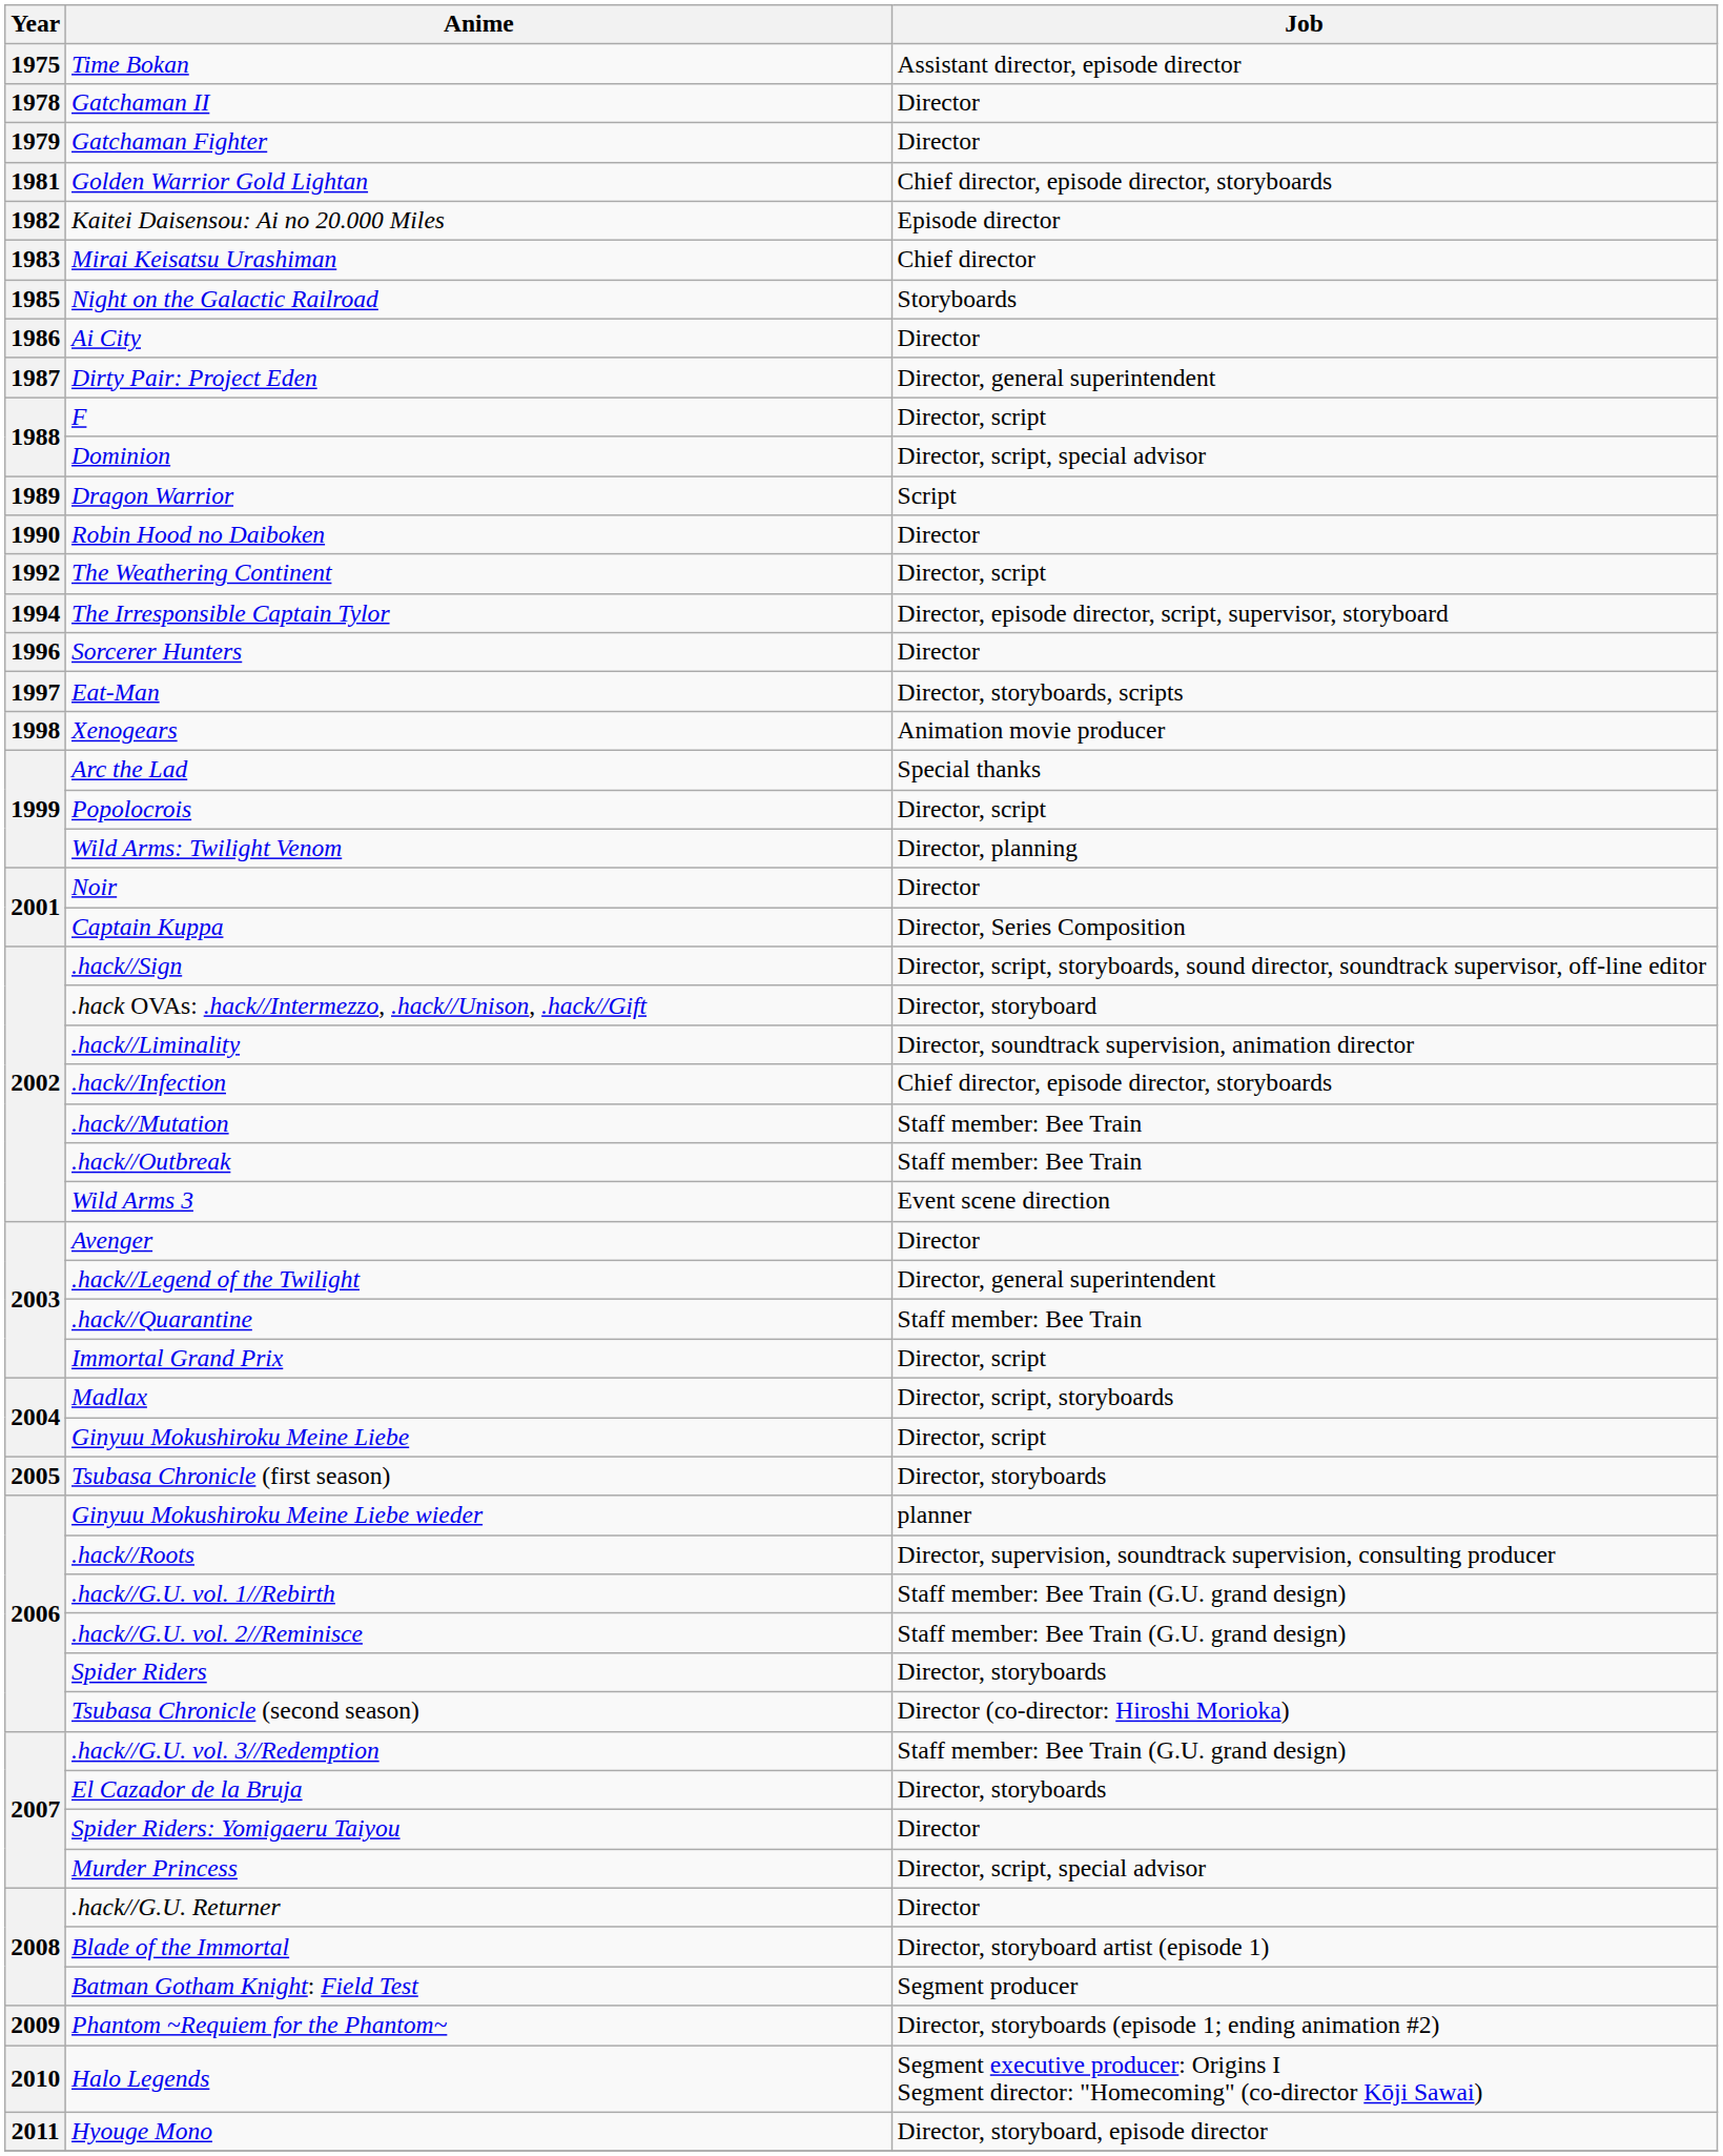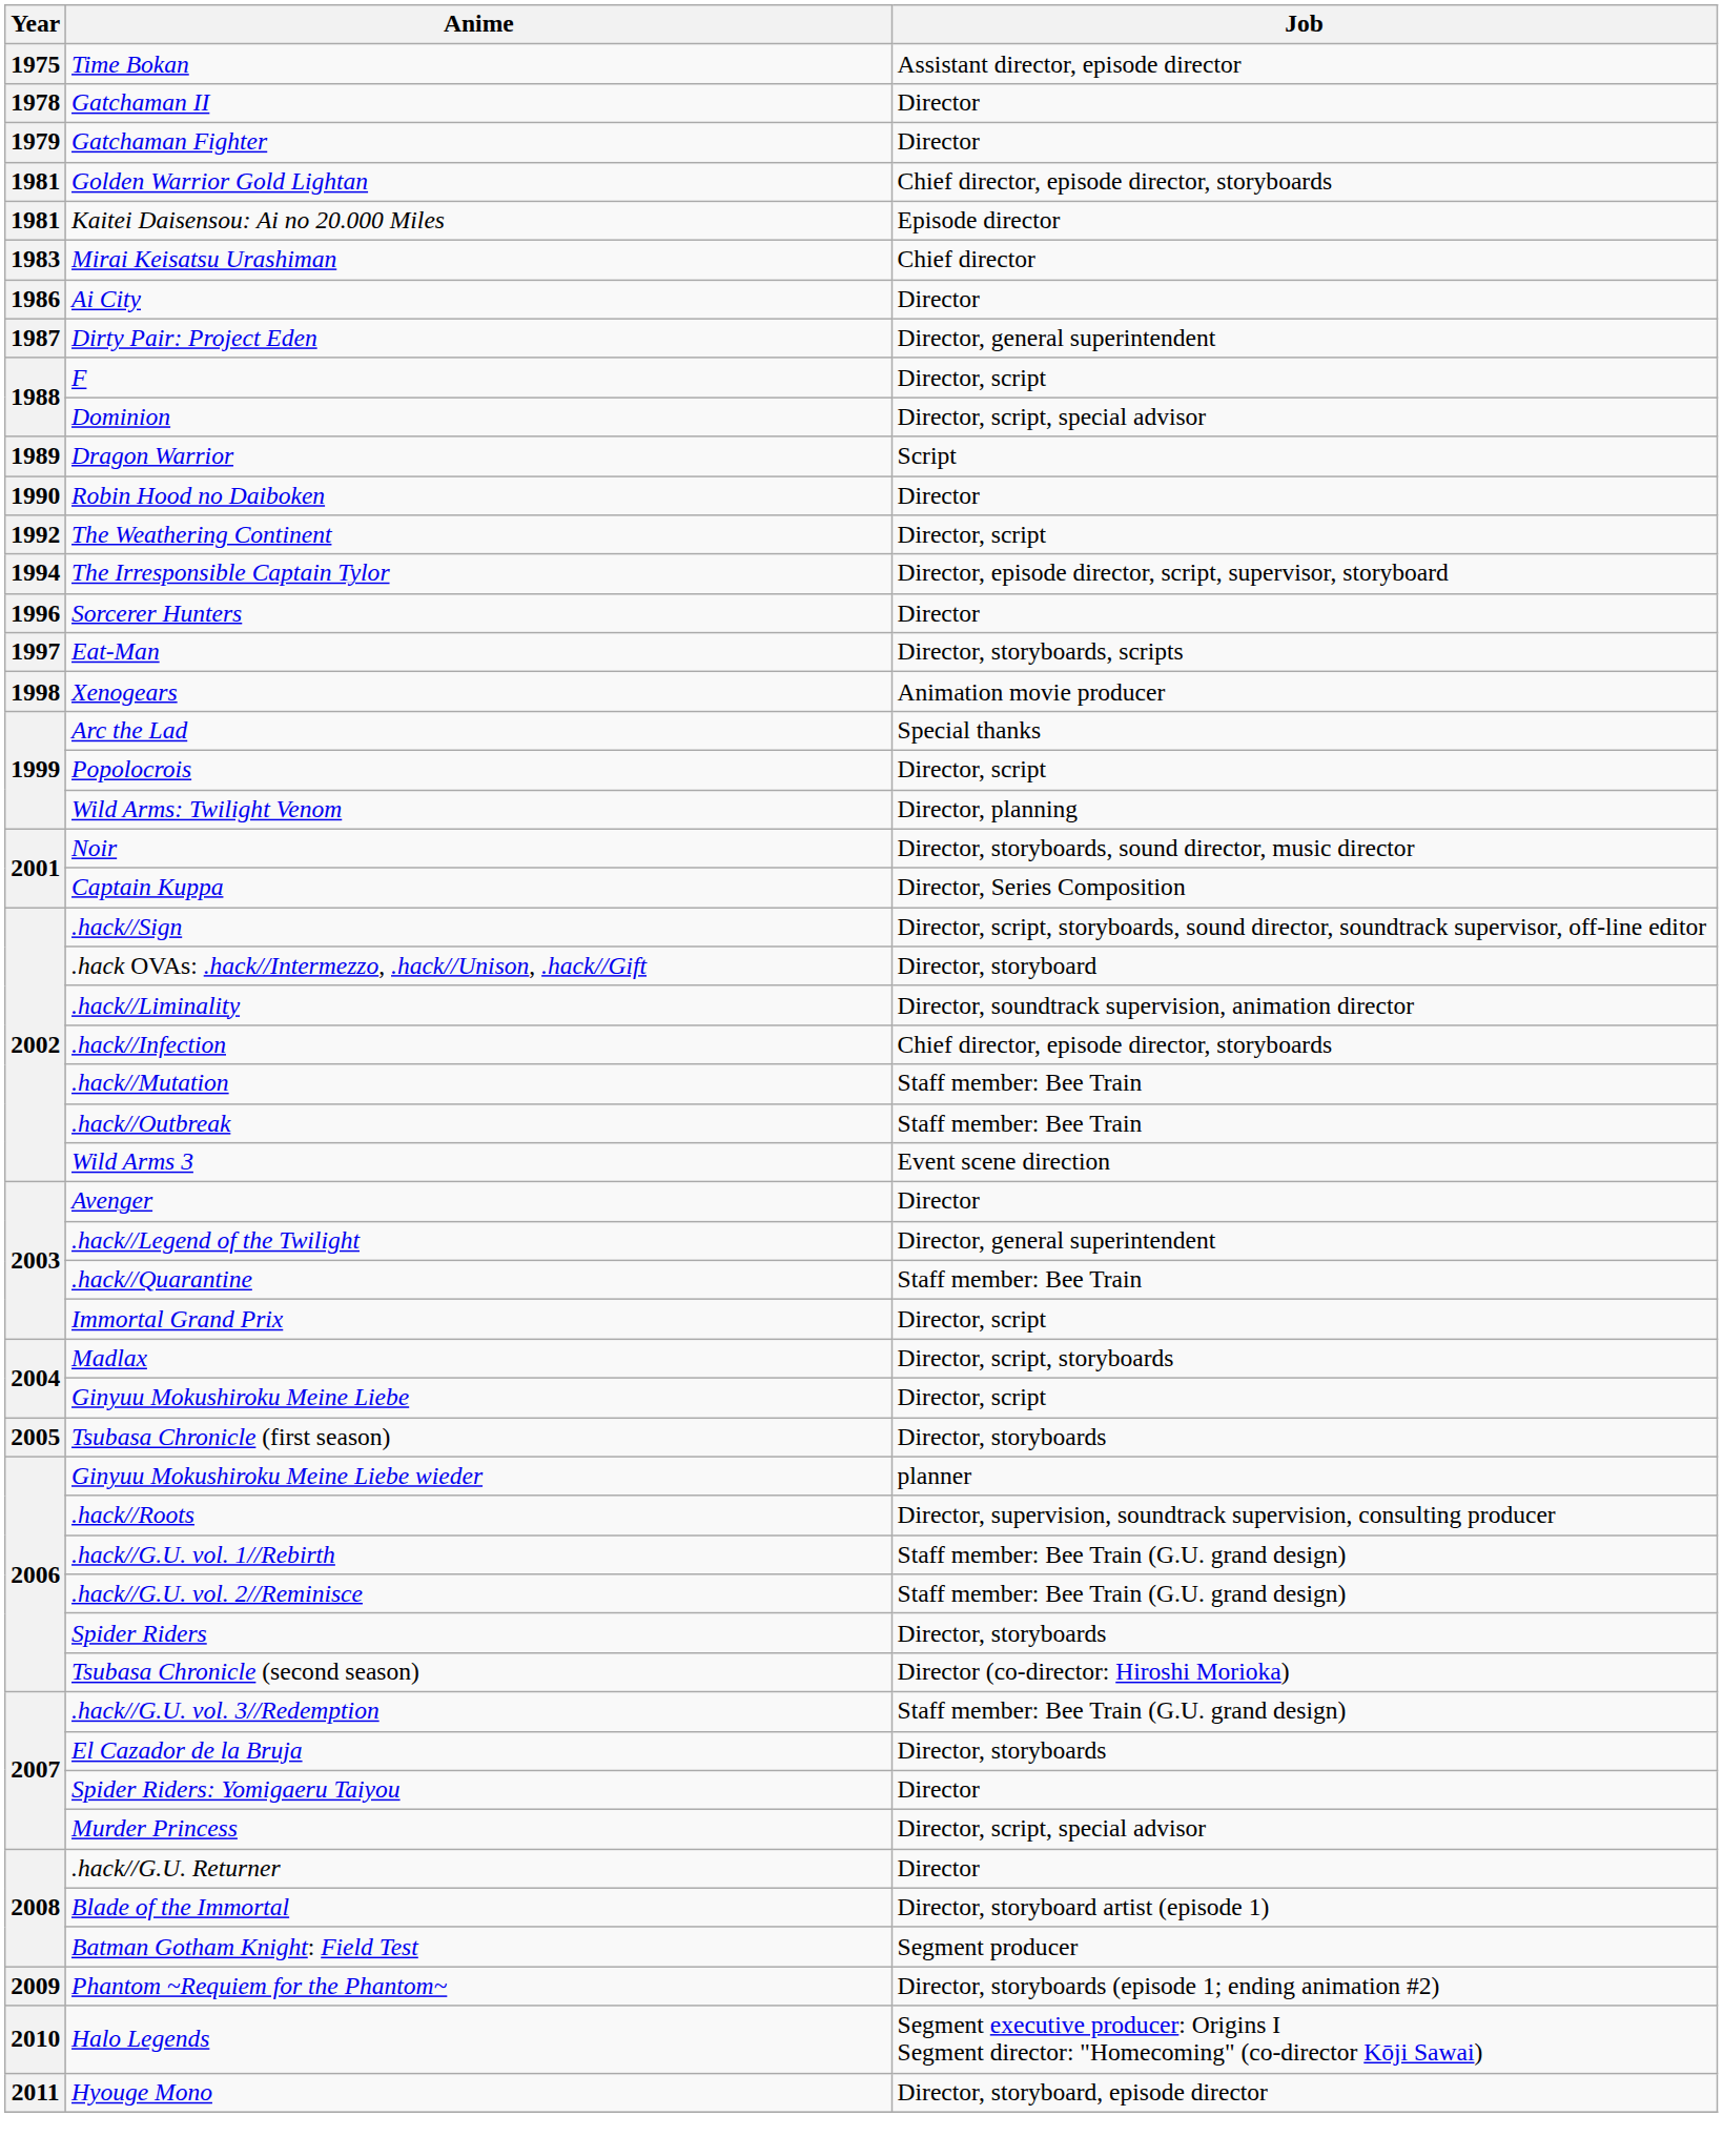 <table class="wikitable" width="70%">
 <tr>
 <th width="2%">Year</th>
 <th width="49%">Anime</th>
 <th width="49%">Job</th>
 </tr>
 <tr>
 <th>1975</th>
 <td><em><a href='#'>Time Bokan</a></em></td>
 <td>Assistant director, episode director</td>
 </tr>
 <tr>
 <th>1978</th>
 <td><em><a href='#'>Gatchaman II</a></em></td>
 <td>Director</td>
 </tr>
 <tr>
 <th>1979</th>
 <td><em><a href='#'>Gatchaman Fighter</a></em></td>
 <td>Director</td>
 </tr>
 <tr>
 <th>1981</th>
 <td><em><a href='#'>Golden Warrior Gold Lightan</a></em></td>
 <td>Chief director, episode director, storyboards</td>
 </tr>
 <tr>
-<th>1982</th>
+<th>1981</th>
 <td><em>Kaitei Daisensou: Ai no 20.000 Miles</em></td>
 <td>Episode director</td>
 </tr>
 <tr>
 <th>1983</th>
 <td><em><a href='#'>Mirai Keisatsu Urashiman</a></em></td>
 <td>Chief director</td>
-</tr>
-<tr>
-<th>1985</th>
-<td><em><a href='#'>Night on the Galactic Railroad</a></em></td>
-<td>Storyboards</td>
 </tr>
 <tr>
 <th>1986</th>
 <td><em><a href='#'>Ai City</a></em></td>
 <td>Director</td>
 </tr>
 <tr>
 <th>1987</th>
 <td><em><a href='#'>Dirty Pair: Project Eden</a></em></td>
 <td>Director, general superintendent</td>
 </tr>
 <tr>
 <th rowspan="2">1988</th>
 <td><em><a href='#'>F</a></em></td>
 <td>Director, script</td>
 </tr>
 <tr>
 <td><em><a href='#'>Dominion</a></em></td>
 <td>Director, script, special advisor</td>
 </tr>
 <tr>
 <th>1989</th>
 <td><em><a href='#'>Dragon Warrior</a></em></td>
 <td>Script</td>
 </tr>
 <tr>
 <th>1990</th>
 <td><em><a href='#'>Robin Hood no Daiboken</a></em></td>
 <td>Director</td>
 </tr>
 <tr>
 <th>1992</th>
 <td><em><a href='#'>The Weathering Continent</a></em></td>
 <td>Director, script</td>
 </tr>
 <tr>
 <th>1994</th>
 <td><em><a href='#'>The Irresponsible Captain Tylor</a></em></td>
 <td>Director, episode director, script, supervisor, storyboard</td>
 </tr>
 <tr>
 <th>1996</th>
 <td><em><a href='#'>Sorcerer Hunters</a></em></td>
 <td>Director</td>
 </tr>
 <tr>
 <th>1997</th>
 <td><em><a href='#'>Eat-Man</a></em></td>
 <td>Director, storyboards, scripts</td>
 </tr>
 <tr>
 <th>1998</th>
 <td><em><a href='#'>Xenogears</a></em></td>
 <td>Animation movie producer</td>
 </tr>
 <tr>
 <th rowspan="3">1999</th>
 <td><em><a href='#'>Arc the Lad</a></em></td>
 <td>Special thanks</td>
 </tr>
 <tr>
 <td><em><a href='#'>Popolocrois</a></em></td>
 <td>Director, script</td>
 </tr>
 <tr>
 <td><em><a href='#'>Wild Arms: Twilight Venom</a></em></td>
 <td>Director, planning</td>
 </tr>
 <tr>
 <th rowspan="2">2001</th>
 <td><em><a href='#'>Noir</a></em></td>
-<td>Director</td>
+<td>Director, storyboards, sound director, music director</td>
 </tr>
 <tr>
 <td><em><a href='#'>Captain Kuppa</a></em></td>
 <td>Director, Series Composition</td>
 </tr>
 <tr>
 <th rowspan="7">2002</th>
 <td><em><a href='#'>.hack//Sign</a></em></td>
 <td>Director, script, storyboards, sound director, soundtrack supervisor, off-line editor</td>
 </tr>
 <tr>
 <td><em>.hack</em> OVAs: <em><a href='#'>.hack//Intermezzo</a></em>, <em><a href='#'>.hack//Unison</a></em>, <em><a href='#'>.hack//Gift</a></em></td>
 <td>Director, storyboard</td>
 </tr>
 <tr>
 <td><em><a href='#'>.hack//Liminality</a></em></td>
 <td>Director, soundtrack supervision, animation director</td>
 </tr>
 <tr>
 <td><em><a href='#'>.hack//Infection</a></em></td>
 <td>Chief director, episode director, storyboards</td>
 </tr>
 <tr>
 <td><em><a href='#'>.hack//Mutation</a></em></td>
 <td>Staff member: Bee Train</td>
 </tr>
 <tr>
 <td><em><a href='#'>.hack//Outbreak</a></em></td>
 <td>Staff member: Bee Train</td>
 </tr>
 <tr>
 <td><em><a href='#'>Wild Arms 3</a></em></td>
 <td>Event scene direction</td>
 </tr>
 <tr>
 <th rowspan="4">2003</th>
 <td><em><a href='#'>Avenger</a></em></td>
 <td>Director</td>
 </tr>
 <tr>
 <td><em><a href='#'>.hack//Legend of the Twilight</a></em></td>
 <td>Director, general superintendent</td>
 </tr>
 <tr>
 <td><em><a href='#'>.hack//Quarantine</a></em></td>
 <td>Staff member: Bee Train</td>
 </tr>
 <tr>
 <td><em><a href='#'>Immortal Grand Prix</a></em></td>
 <td>Director, script</td>
 </tr>
 <tr>
 <th rowspan="2">2004</th>
 <td><em><a href='#'>Madlax</a></em></td>
 <td>Director, script, storyboards</td>
 </tr>
 <tr>
 <td><em><a href='#'>Ginyuu Mokushiroku Meine Liebe</a></em></td>
 <td>Director, script</td>
 </tr>
 <tr>
 <th>2005</th>
 <td><em><a href='#'>Tsubasa Chronicle</a></em> (first season)</td>
 <td>Director, storyboards</td>
 </tr>
 <tr>
 <th rowspan="6">2006</th>
 <td><em><a href='#'>Ginyuu Mokushiroku Meine Liebe wieder</a></em></td>
 <td>planner</td>
 </tr>
 <tr>
 <td><em><a href='#'>.hack//Roots</a></em></td>
 <td>Director, supervision, soundtrack supervision, consulting producer</td>
 </tr>
 <tr>
 <td><em><a href='#'>.hack//G.U. vol. 1//Rebirth</a></em></td>
 <td>Staff member: Bee Train (G.U. grand design)</td>
 </tr>
 <tr>
 <td><em><a href='#'>.hack//G.U. vol. 2//Reminisce</a></em></td>
 <td>Staff member: Bee Train (G.U. grand design)</td>
 </tr>
 <tr>
 <td><em><a href='#'>Spider Riders</a></em></td>
 <td>Director, storyboards</td>
 </tr>
 <tr>
 <td><em><a href='#'>Tsubasa Chronicle</a></em> (second season)</td>
 <td>Director (co-director: <a href='#'>Hiroshi Morioka</a>)</td>
 </tr>
 <tr>
 <th rowspan="4">2007</th>
 <td><em><a href='#'>.hack//G.U. vol. 3//Redemption</a></em></td>
 <td>Staff member: Bee Train (G.U. grand design)</td>
 </tr>
 <tr>
 <td><em><a href='#'>El Cazador de la Bruja</a></em></td>
 <td>Director, storyboards</td>
 </tr>
 <tr>
 <td><em><a href='#'>Spider Riders: Yomigaeru Taiyou</a></em></td>
 <td>Director</td>
 </tr>
 <tr>
 <td><em><a href='#'>Murder Princess</a></em></td>
 <td>Director, script, special advisor</td>
 </tr>
 <tr>
 <th rowspan="3">2008</th>
 <td><em>.hack//G.U. Returner</em></td>
 <td>Director</td>
 </tr>
 <tr>
 <td><em><a href='#'>Blade of the Immortal</a></em></td>
 <td>Director, storyboard artist (episode 1)</td>
 </tr>
 <tr>
 <td><em><a href='#'>Batman Gotham Knight</a></em>: <em><a href='#'>Field Test</a></em></td>
 <td>Segment producer</td>
 </tr>
 <tr>
 <th>2009</th>
 <td><em><a href='#'>Phantom ~Requiem for the Phantom~</a></em></td>
 <td>Director, storyboards (episode 1; ending animation #2)</td>
 </tr>
 <tr>
 <th>2010</th>
 <td><em><a href='#'>Halo Legends</a></em></td>
 <td>Segment <a href='#'>executive producer</a>: Origins I<br> Segment director: "Homecoming" (co-director <a href='#'>Kōji Sawai</a>)</td>
 </tr>
 <tr>
 <th>2011</th>
 <td><em><a href='#'>Hyouge Mono</a></em></td>
 <td>Director, storyboard, episode director</td>
 </tr>
 <tr>
 </tr>
 </table>
